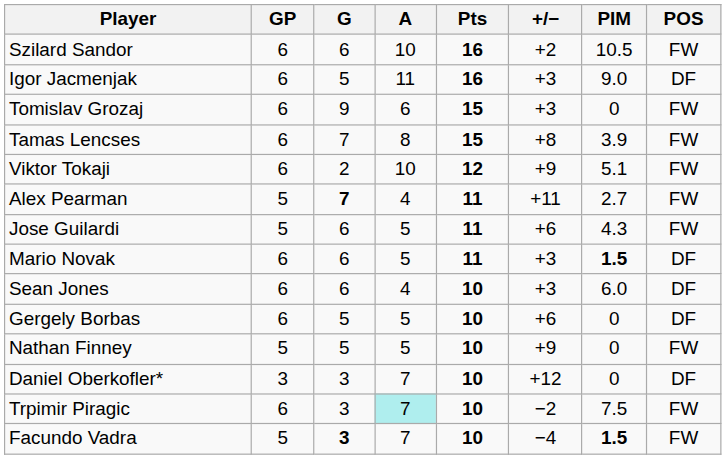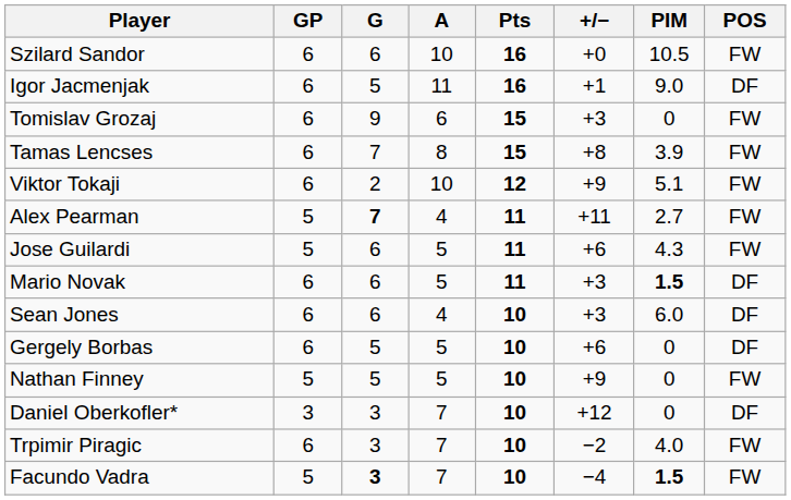 <table class="wikitable sortable" style="text-align:center;">
 <tr>
 <th style="width:225px;">Player</th>
 <th style="width:50px;">GP</th>
 <th style="width:50px;">G</th>
 <th style="width:50px;">A</th>
 <th style="width:60px;">Pts</th>
 <th style="width:60px;">+/−</th>
 <th style="width:50px;">PIM</th>
 <th style="width:60px;">POS</th>
 </tr>
 <tr>
 <td style="text-align:left;"> Szilard Sandor</td>
 <td>6</td>
 <td>6</td>
 <td>10</td>
 <td><strong>16</strong></td>
-<td>+2</td>
+<td>+0</td>
 <td>10.5</td>
 <td>FW</td>
 </tr>
 <tr>
 <td style="text-align:left;"> Igor Jacmenjak</td>
 <td>6</td>
 <td>5</td>
 <td>11</td>
 <td><strong>16</strong></td>
-<td>+3</td>
+<td>+1</td>
 <td>9.0</td>
 <td>DF</td>
 </tr>
 <tr>
 <td style="text-align:left;"> Tomislav Grozaj</td>
 <td>6</td>
 <td>9</td>
 <td>6</td>
 <td><strong>15</strong></td>
 <td>+3</td>
 <td>0</td>
 <td>FW</td>
 </tr>
 <tr>
 <td style="text-align:left;"> Tamas Lencses</td>
 <td>6</td>
 <td>7</td>
 <td>8</td>
 <td><strong>15</strong></td>
 <td>+8</td>
 <td>3.9</td>
 <td>FW</td>
 </tr>
 <tr>
 <td style="text-align:left;"> Viktor Tokaji</td>
 <td>6</td>
 <td>2</td>
 <td>10</td>
 <td><strong>12</strong></td>
 <td>+9</td>
 <td>5.1</td>
 <td>FW</td>
 </tr>
 <tr>
 <td style="text-align:left;"> Alex Pearman</td>
 <td>5</td>
 <td><strong>7</strong></td>
 <td>4</td>
 <td><strong>11</strong></td>
 <td>+11</td>
 <td>2.7</td>
 <td>FW</td>
 </tr>
 <tr>
 <td style="text-align:left;"> Jose Guilardi</td>
 <td>5</td>
 <td>6</td>
 <td>5</td>
 <td><strong>11</strong></td>
 <td>+6</td>
 <td>4.3</td>
 <td>FW</td>
 </tr>
 <tr>
 <td style="text-align:left;"> Mario Novak</td>
 <td>6</td>
 <td>6</td>
 <td>5</td>
 <td><strong>11</strong></td>
 <td>+3</td>
 <td><strong>1.5</strong></td>
 <td>DF</td>
 </tr>
 <tr>
 <td style="text-align:left;"> Sean Jones</td>
 <td>6</td>
 <td>6</td>
 <td>4</td>
 <td><strong>10</strong></td>
 <td>+3</td>
 <td>6.0</td>
 <td>DF</td>
 </tr>
 <tr>
 <td style="text-align:left;"> Gergely Borbas</td>
 <td>6</td>
 <td>5</td>
 <td>5</td>
 <td><strong>10</strong></td>
 <td>+6</td>
 <td>0</td>
 <td>DF</td>
 </tr>
 <tr>
 <td style="text-align:left;"> Nathan Finney</td>
 <td>5</td>
 <td>5</td>
 <td>5</td>
 <td><strong>10</strong></td>
 <td>+9</td>
 <td>0</td>
 <td>FW</td>
 </tr>
 <tr>
 <td style="text-align:left;"> Daniel Oberkofler*</td>
 <td>3</td>
 <td>3</td>
 <td>7</td>
 <td><strong>10</strong></td>
 <td>+12</td>
 <td>0</td>
 <td>DF</td>
 </tr>
 <tr>
 <td style="text-align:left;"> Trpimir Piragic</td>
 <td>6</td>
 <td>3</td>
-<td style="background: paleturquoise;">7</td>
+<td>7</td>
 <td><strong>10</strong></td>
 <td>−2</td>
-<td>7.5</td>
+<td>4.0</td>
 <td>FW</td>
 </tr>
 <tr>
 <td style="text-align:left;"> Facundo Vadra</td>
 <td>5</td>
 <td><strong>3</strong></td>
 <td>7</td>
 <td><strong>10</strong></td>
 <td>−4</td>
 <td><strong>1.5</strong></td>
 <td>FW</td>
 </tr>
 </table>
